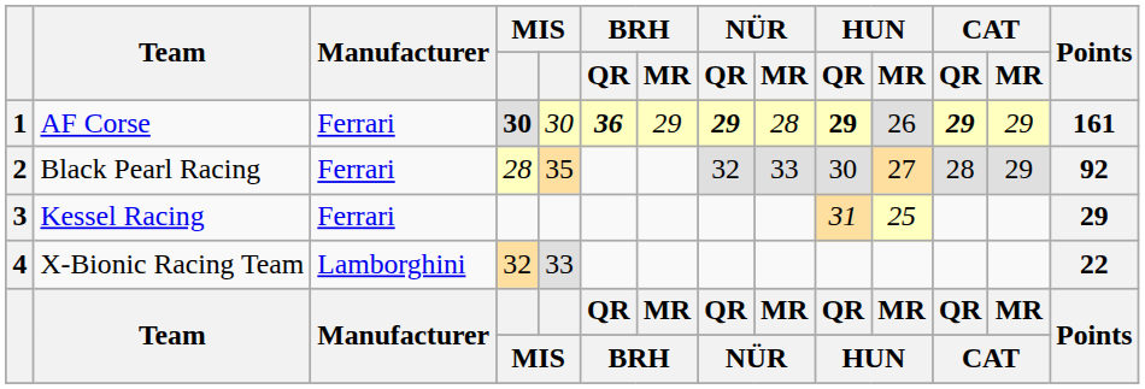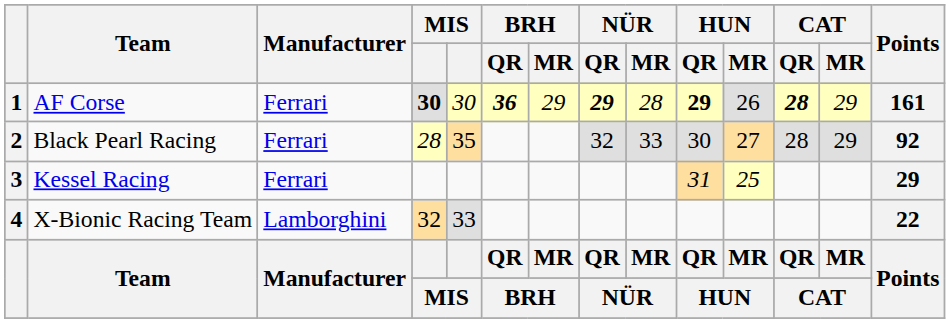 <table class="wikitable" style="font-size: 85%; text-align:center;">
 <tr>
 <th rowspan=2></th>
 <th rowspan=2>Team</th>
 <th rowspan=2>Manufacturer</th>
 <th colspan=2>MIS<br></th>
 <th colspan=2>BRH<br></th>
 <th colspan=2>NÜR<br></th>
 <th colspan=2>HUN<br></th>
 <th colspan=2>CAT<br></th>
 <th rowspan=2>Points</th>
 </tr>
 <tr>
 <th></th>
 <th></th>
 <th>QR</th>
 <th>MR</th>
 <th>QR</th>
 <th>MR</th>
 <th>QR</th>
 <th>MR</th>
 <th>QR</th>
 <th>MR</th>
 </tr>
 <tr>
 <th>1</th>
 <td align=left> <a href='#'>AF Corse</a></td>
 <td align=left><a href='#'>Ferrari</a></td>
 <td style="background:#DFDFDF;"><strong>30</strong></td>
 <td style="background:#FFFFBF;"><em>30</em></td>
 <td style="background:#FFFFBF;"><strong><em>36</em></strong></td>
 <td style="background:#FFFFBF;"><em>29</em></td>
 <td style="background:#FFFFBF;"><strong><em>29</em></strong></td>
 <td style="background:#FFFFBF;"><em>28</em></td>
 <td style="background:#FFFFBF;"><strong>29</strong></td>
 <td style="background:#DFDFDF;">26</td>
-<td style="background:#FFFFBF;"><strong><em>29</em></strong></td>
+<td style="background:#FFFFBF;"><strong><em>28</em></strong></td>
 <td style="background:#FFFFBF;"><em>29</em></td>
 <th>161</th>
 </tr>
 <tr>
 <th>2</th>
 <td align=left> Black Pearl Racing</td>
 <td align=left><a href='#'>Ferrari</a></td>
 <td style="background:#FFFFBF;"><em>28</em></td>
 <td style="background:#FFDF9F;">35</td>
 <td></td>
 <td></td>
 <td style="background:#DFDFDF;">32</td>
 <td style="background:#DFDFDF;">33</td>
 <td style="background:#DFDFDF;">30</td>
 <td style="background:#FFDF9F;">27</td>
 <td style="background:#DFDFDF;">28</td>
 <td style="background:#DFDFDF;">29</td>
 <th>92</th>
 </tr>
 <tr>
 <th>3</th>
 <td align=left> <a href='#'>Kessel Racing</a></td>
 <td align=left><a href='#'>Ferrari</a></td>
 <td></td>
 <td></td>
 <td></td>
 <td></td>
 <td></td>
 <td></td>
 <td style="background:#FFDF9F;"><em>31</em></td>
 <td style="background:#FFFFBF;"><em>25</em></td>
 <td></td>
 <td></td>
 <th>29</th>
 </tr>
 <tr>
 <th>4</th>
 <td align=left> X-Bionic Racing Team</td>
 <td align=left><a href='#'>Lamborghini</a></td>
 <td style="background:#FFDF9F;">32</td>
 <td style="background:#DFDFDF;">33</td>
 <td></td>
 <td></td>
 <td></td>
 <td></td>
 <td></td>
 <td></td>
 <td></td>
 <td></td>
 <th>22</th>
 </tr>
 <tr valign="top">
 <th valign=middle rowspan=2></th>
 <th valign=middle rowspan=2>Team</th>
 <th valign=middle rowspan=2>Manufacturer</th>
 <th></th>
 <th></th>
 <th>QR</th>
 <th>MR</th>
 <th>QR</th>
 <th>MR</th>
 <th>QR</th>
 <th>MR</th>
 <th>QR</th>
 <th>MR</th>
 <th valign=middle rowspan=2>Points</th>
 </tr>
 <tr>
 <th colspan=2>MIS<br></th>
 <th colspan=2>BRH<br></th>
 <th colspan=2>NÜR<br></th>
 <th colspan=2>HUN<br></th>
 <th colspan=2>CAT<br></th>
 </tr>
 </table>
